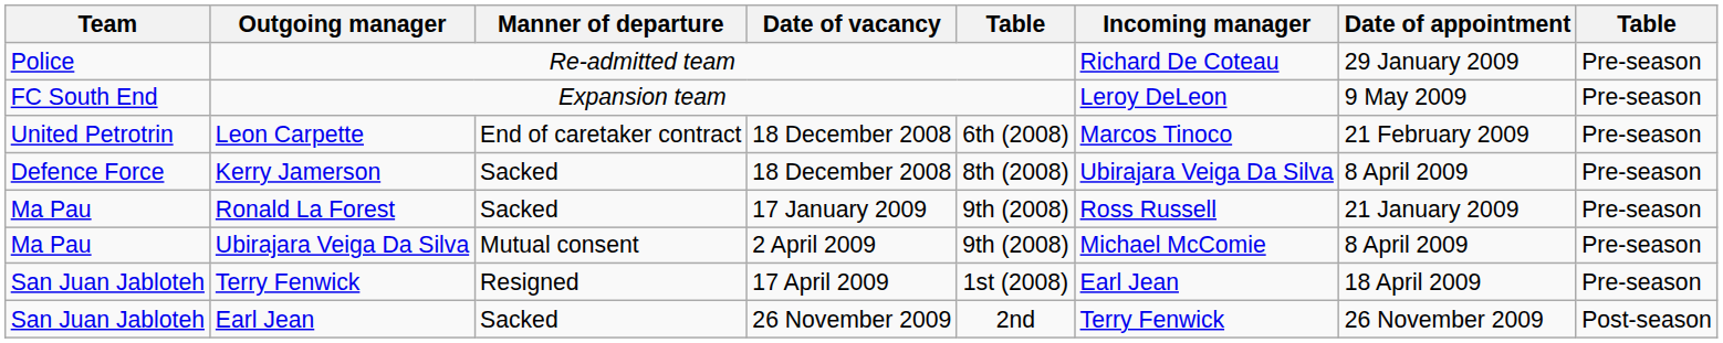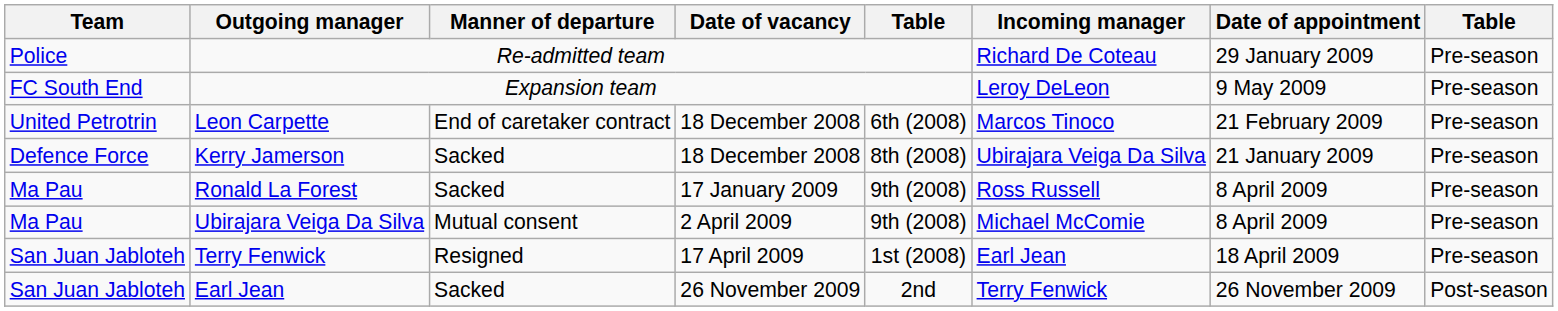 <table class="wikitable" style="font-size:90%;">
 <tr>
 <th>Team</th>
 <th>Outgoing manager</th>
 <th>Manner of departure</th>
 <th>Date of vacancy</th>
 <th>Table</th>
 <th>Incoming manager</th>
 <th>Date of appointment</th>
 <th>Table</th>
 </tr>
 <tr>
 <td><a href='#'>Police</a></td>
 <td colspan=4 style="text-align:center;"><em>Re-admitted team</em></td>
 <td> <a href='#'>Richard De Coteau</a></td>
 <td>29 January 2009</td>
 <td>Pre-season</td>
 </tr>
 <tr>
 <td><a href='#'>FC South End</a></td>
 <td colspan=4 style="text-align:center;"><em>Expansion team</em></td>
 <td> <a href='#'>Leroy DeLeon</a></td>
 <td>9 May 2009</td>
 <td>Pre-season</td>
 </tr>
 <tr>
 <td><a href='#'>United Petrotrin</a></td>
 <td> <a href='#'>Leon Carpette</a></td>
 <td>End of caretaker contract</td>
 <td>18 December 2008</td>
 <td align=center>6th (2008)</td>
 <td> <a href='#'>Marcos Tinoco</a></td>
 <td>21 February 2009</td>
 <td>Pre-season</td>
 </tr>
 <tr>
 <td><a href='#'>Defence Force</a></td>
 <td> <a href='#'>Kerry Jamerson</a></td>
 <td>Sacked</td>
 <td>18 December 2008</td>
 <td align=center>8th (2008)</td>
 <td> <a href='#'>Ubirajara Veiga Da Silva</a></td>
-<td>8 April 2009</td>
+<td>21 January 2009</td>
 <td>Pre-season</td>
 </tr>
 <tr>
 <td><a href='#'>Ma Pau</a></td>
 <td> <a href='#'>Ronald La Forest</a></td>
 <td>Sacked</td>
 <td>17 January 2009</td>
 <td align=center>9th (2008)</td>
 <td> <a href='#'>Ross Russell</a></td>
-<td>21 January 2009</td>
+<td>8 April 2009</td>
 <td>Pre-season</td>
 </tr>
 <tr>
 <td><a href='#'>Ma Pau</a></td>
 <td> <a href='#'>Ubirajara Veiga Da Silva</a></td>
 <td>Mutual consent</td>
 <td>2 April 2009</td>
 <td align=center>9th (2008)</td>
 <td> <a href='#'>Michael McComie</a></td>
 <td>8 April 2009</td>
 <td>Pre-season</td>
 </tr>
 <tr>
 <td><a href='#'>San Juan Jabloteh</a></td>
 <td> <a href='#'>Terry Fenwick</a></td>
 <td>Resigned</td>
 <td>17 April 2009</td>
 <td align=center>1st (2008)</td>
 <td> <a href='#'>Earl Jean</a></td>
 <td>18 April 2009</td>
 <td>Pre-season</td>
 </tr>
 <tr>
 <td><a href='#'>San Juan Jabloteh</a></td>
 <td> <a href='#'>Earl Jean</a></td>
 <td>Sacked</td>
 <td>26 November 2009</td>
 <td align=center>2nd</td>
 <td> <a href='#'>Terry Fenwick</a></td>
 <td>26 November 2009</td>
 <td>Post-season</td>
 </tr>
 </table>
